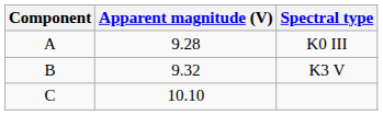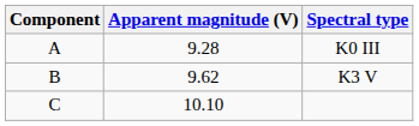 <table class=wikitable style="text-align: center;">
 <tr>
 <th>Component</th>
 <th><a href='#'>Apparent magnitude</a> (V)</th>
 <th><a href='#'>Spectral type</a></th>
 </tr>
 <tr>
 <td>A</td>
 <td>9.28</td>
 <td>K0 III</td>
 </tr>
 <tr>
 <td>B</td>
-<td>9.32</td>
+<td>9.62</td>
 <td>K3 V</td>
 </tr>
 <tr>
 <td>C</td>
 <td>10.10</td>
 <td></td>
 </tr>
 </table>
